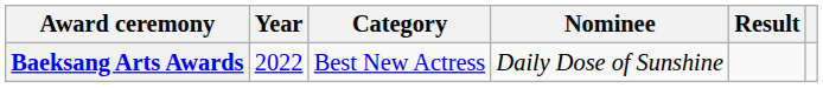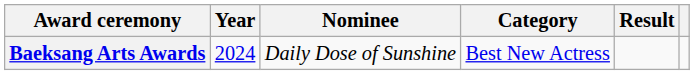 <table class="wikitable plainrowheaders sortable">
 <tr>
 <th scope="col">Award ceremony</th>
 <th scope="col">Year</th>
+<th scope="col">Nominee</th>
 <th scope="col">Category</th>
-<th scope="col">Nominee</th>
 <th scope="col">Result</th>
 <th scope="col" class="unsortable"></th>
 </tr>
 <tr>
 <th scope="row"><a href='#'>Baeksang Arts Awards</a></th>
-<td style="text-align:center"><a href='#'>2022</a></td>
+<td style="text-align:center"><a href='#'>2024</a></td>
+<td><em>Daily Dose of Sunshine</em></td>
 <td><a href='#'>Best New Actress</a></td>
-<td><em>Daily Dose of Sunshine</em></td>
 <td></td>
 <td style="text-align:center"></td>
 </tr>
 </table>
